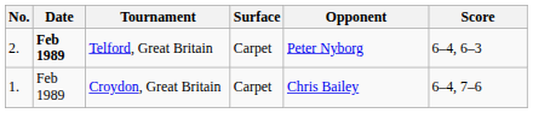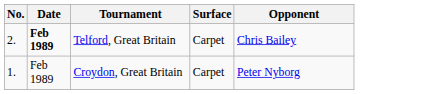 <table class="sortable wikitable" style=font-size:97%>
 <tr>
 <th style="width:20px" class="unsortable">No.</th>
 <th style="width:50px">Date</th>
 <th style="width:150px">Tournament</th>
 <th style="width:50px">Surface</th>
 <th style="width:150px">Opponent</th>
-<th style="width:100px" class="unsortable">Score</th>
 </tr>
 <tr>
 <td>2.</td>
 <td><strong>Feb 1989</strong></td>
 <td><a href='#'>Telford</a>, Great Britain</td>
 <td>Carpet</td>
-<td> <a href='#'>Peter Nyborg</a></td>
-<td>6–4, 6–3</td>
+<td> <a href='#'>Chris Bailey</a></td>
 </tr>
 <tr>
 <td>1.</td>
 <td>Feb 1989</td>
 <td><a href='#'>Croydon</a>, Great Britain</td>
 <td>Carpet</td>
-<td> <a href='#'>Chris Bailey</a></td>
-<td>6–4, 7–6</td>
+<td> <a href='#'>Peter Nyborg</a></td>
 </tr>
 </table>
